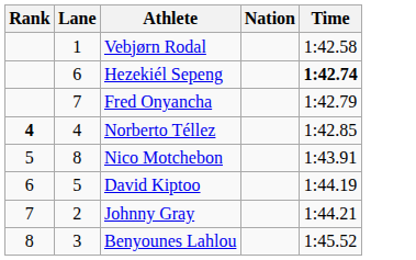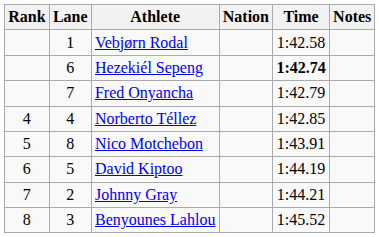 <table class="wikitable sortable" style="text-align:center">
 <tr>
 <th>Rank</th>
 <th>Lane</th>
 <th>Athlete</th>
 <th>Nation</th>
 <th>Time</th>
+<th>Notes</th>
 </tr>
 <tr>
 <td></td>
 <td>1</td>
 <td align=left><a href='#'>Vebjørn Rodal</a></td>
 <td align=left></td>
 <td>1:42.58</td>
+<td></td>
 </tr>
 <tr>
 <td></td>
 <td>6</td>
 <td align=left><a href='#'>Hezekiél Sepeng</a></td>
 <td align=left></td>
 <td><strong>1:42.74</strong></td>
+<td></td>
 </tr>
 <tr>
 <td></td>
 <td>7</td>
 <td align=left><a href='#'>Fred Onyancha</a></td>
 <td align=left></td>
 <td>1:42.79</td>
+<td></td>
 </tr>
 <tr>
-<td><strong>4</strong></td>
+<td>4</td>
 <td>4</td>
 <td align=left><a href='#'>Norberto Téllez</a></td>
 <td align=left></td>
 <td>1:42.85</td>
+<td></td>
 </tr>
 <tr>
 <td>5</td>
 <td>8</td>
 <td align=left><a href='#'>Nico Motchebon</a></td>
 <td align=left></td>
 <td>1:43.91</td>
+<td></td>
 </tr>
 <tr>
 <td>6</td>
 <td>5</td>
 <td align=left><a href='#'>David Kiptoo</a></td>
 <td align=left></td>
 <td>1:44.19</td>
+<td></td>
 </tr>
 <tr>
 <td>7</td>
 <td>2</td>
 <td align=left><a href='#'>Johnny Gray</a></td>
 <td align=left></td>
 <td>1:44.21</td>
+<td></td>
 </tr>
 <tr>
 <td>8</td>
 <td>3</td>
 <td align=left><a href='#'>Benyounes Lahlou</a></td>
 <td align=left></td>
 <td>1:45.52</td>
+<td></td>
 </tr>
 </table>
